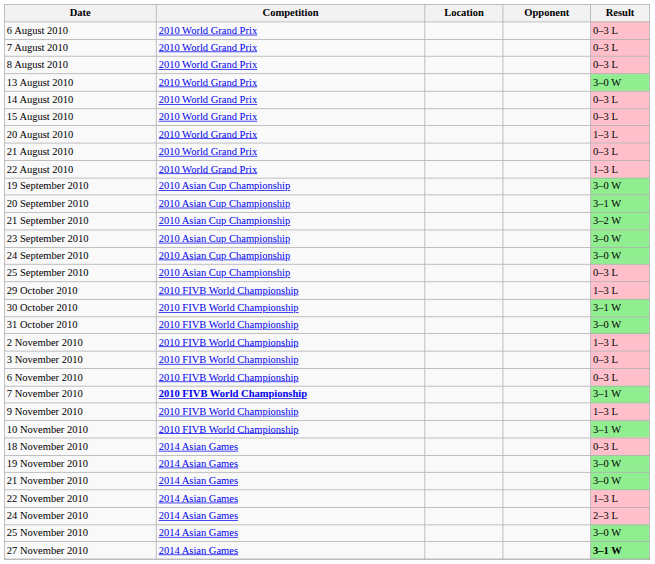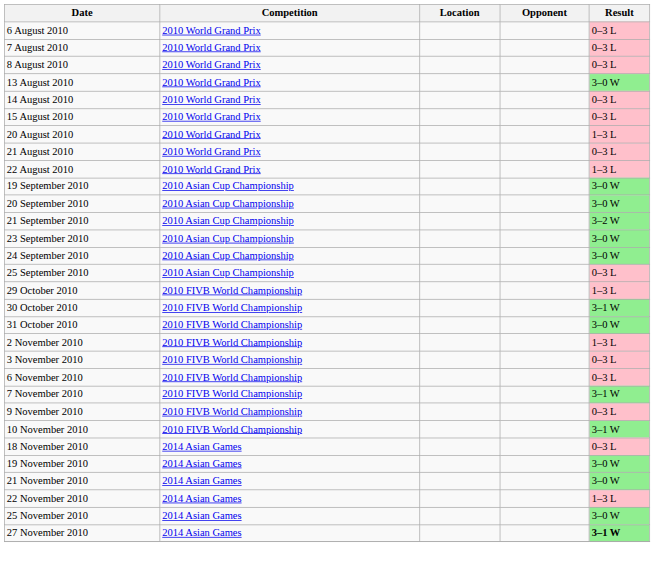 <table class="wikitable" style="font-size:90%; width:70%;">
 <tr>
 <th>Date</th>
 <th>Competition</th>
 <th>Location</th>
 <th>Opponent</th>
 <th>Result</th>
 </tr>
 <tr>
 <td>6 August 2010</td>
 <td><a href='#'>2010 World Grand Prix</a></td>
 <td></td>
 <td></td>
 <td bgcolor="pink">0–3 L</td>
 </tr>
 <tr>
 <td>7 August 2010</td>
 <td><a href='#'>2010 World Grand Prix</a></td>
 <td></td>
 <td></td>
 <td bgcolor="pink">0–3 L</td>
 </tr>
 <tr>
 <td>8 August 2010</td>
 <td><a href='#'>2010 World Grand Prix</a></td>
 <td></td>
 <td></td>
 <td bgcolor="pink">0–3 L</td>
 </tr>
 <tr>
 <td>13 August 2010</td>
 <td><a href='#'>2010 World Grand Prix</a></td>
 <td></td>
 <td></td>
 <td bgcolor="lightgreen">3–0 W</td>
 </tr>
 <tr>
 <td>14 August 2010</td>
 <td><a href='#'>2010 World Grand Prix</a></td>
 <td></td>
 <td></td>
 <td bgcolor="pink">0–3 L</td>
 </tr>
 <tr>
 <td>15 August 2010</td>
 <td><a href='#'>2010 World Grand Prix</a></td>
 <td></td>
 <td></td>
 <td bgcolor="pink">0–3 L</td>
 </tr>
 <tr>
 <td>20 August 2010</td>
 <td><a href='#'>2010 World Grand Prix</a></td>
 <td></td>
 <td></td>
 <td bgcolor="pink">1–3 L</td>
 </tr>
 <tr>
 <td>21 August 2010</td>
 <td><a href='#'>2010 World Grand Prix</a></td>
 <td></td>
 <td></td>
 <td bgcolor="pink">0–3 L</td>
 </tr>
 <tr>
 <td>22 August 2010</td>
 <td><a href='#'>2010 World Grand Prix</a></td>
 <td></td>
 <td></td>
 <td bgcolor="pink">1–3 L</td>
 </tr>
 <tr>
 <td>19 September 2010</td>
 <td><a href='#'>2010 Asian Cup Championship</a></td>
 <td></td>
 <td></td>
 <td bgcolor="lightgreen">3–0 W</td>
 </tr>
 <tr>
 <td>20 September 2010</td>
 <td><a href='#'>2010 Asian Cup Championship</a></td>
 <td></td>
 <td></td>
-<td bgcolor="lightgreen">3–1 W</td>
+<td bgcolor="lightgreen">3–0 W</td>
 </tr>
 <tr>
 <td>21 September 2010</td>
 <td><a href='#'>2010 Asian Cup Championship</a></td>
 <td></td>
 <td></td>
 <td bgcolor="lightgreen">3–2 W</td>
 </tr>
 <tr>
 <td>23 September 2010</td>
 <td><a href='#'>2010 Asian Cup Championship</a></td>
 <td></td>
 <td></td>
 <td bgcolor="lightgreen">3–0 W</td>
 </tr>
 <tr>
 <td>24 September 2010</td>
 <td><a href='#'>2010 Asian Cup Championship</a></td>
 <td></td>
 <td></td>
 <td bgcolor="lightgreen">3–0 W</td>
 </tr>
 <tr>
 <td>25 September 2010</td>
 <td><a href='#'>2010 Asian Cup Championship</a></td>
 <td></td>
 <td></td>
 <td bgcolor="pink">0–3 L</td>
 </tr>
 <tr>
 <td>29 October 2010</td>
 <td><a href='#'>2010 FIVB World Championship</a></td>
 <td></td>
 <td></td>
 <td bgcolor="pink">1–3 L</td>
 </tr>
 <tr>
 <td>30 October 2010</td>
 <td><a href='#'>2010 FIVB World Championship</a></td>
 <td></td>
 <td></td>
 <td bgcolor="lightgreen">3–1 W</td>
 </tr>
 <tr>
 <td>31 October 2010</td>
 <td><a href='#'>2010 FIVB World Championship</a></td>
 <td></td>
 <td></td>
 <td bgcolor="lightgreen">3–0 W</td>
 </tr>
 <tr>
 <td>2 November 2010</td>
 <td><a href='#'>2010 FIVB World Championship</a></td>
 <td></td>
 <td></td>
 <td bgcolor="pink">1–3 L</td>
 </tr>
 <tr>
 <td>3 November 2010</td>
 <td><a href='#'>2010 FIVB World Championship</a></td>
 <td></td>
 <td></td>
 <td bgcolor="pink">0–3 L</td>
 </tr>
 <tr>
 <td>6 November 2010</td>
 <td><a href='#'>2010 FIVB World Championship</a></td>
 <td></td>
 <td></td>
 <td bgcolor="pink">0–3 L</td>
 </tr>
 <tr>
 <td>7 November 2010</td>
-<td><strong><a href='#'>2010 FIVB World Championship</a></strong></td>
+<td><a href='#'>2010 FIVB World Championship</a></td>
 <td></td>
 <td></td>
 <td bgcolor="lightgreen">3–1 W</td>
 </tr>
 <tr>
 <td>9 November 2010</td>
 <td><a href='#'>2010 FIVB World Championship</a></td>
 <td></td>
 <td></td>
-<td bgcolor="pink">1–3 L</td>
+<td bgcolor="pink">0–3 L</td>
 </tr>
 <tr>
 <td>10 November 2010</td>
 <td><a href='#'>2010 FIVB World Championship</a></td>
 <td></td>
 <td></td>
 <td bgcolor="lightgreen">3–1 W</td>
 </tr>
 <tr>
 <td>18 November 2010</td>
 <td><a href='#'>2014 Asian Games</a></td>
 <td></td>
 <td></td>
 <td bgcolor="pink">0–3 L</td>
 </tr>
 <tr>
 <td>19 November 2010</td>
 <td><a href='#'>2014 Asian Games</a></td>
 <td></td>
 <td></td>
 <td bgcolor="lightgreen">3–0 W</td>
 </tr>
 <tr>
 <td>21 November 2010</td>
 <td><a href='#'>2014 Asian Games</a></td>
 <td></td>
 <td></td>
 <td bgcolor="lightgreen">3–0 W</td>
 </tr>
 <tr>
 <td>22 November 2010</td>
 <td><a href='#'>2014 Asian Games</a></td>
 <td></td>
 <td></td>
 <td bgcolor="pink">1–3 L</td>
 </tr>
 <tr>
-<td>24 November 2010</td>
-<td><a href='#'>2014 Asian Games</a></td>
-<td></td>
-<td></td>
-<td bgcolor="pink">2–3 L</td>
-</tr>
-<tr>
 <td>25 November 2010</td>
 <td><a href='#'>2014 Asian Games</a></td>
 <td></td>
 <td></td>
 <td bgcolor="lightgreen">3–0 W</td>
 </tr>
 <tr>
 <td>27 November 2010</td>
 <td><a href='#'>2014 Asian Games</a></td>
 <td></td>
 <td></td>
 <td bgcolor="lightgreen"><strong>3–1 W</strong></td>
 </tr>
 <tr>
 </tr>
 </table>
